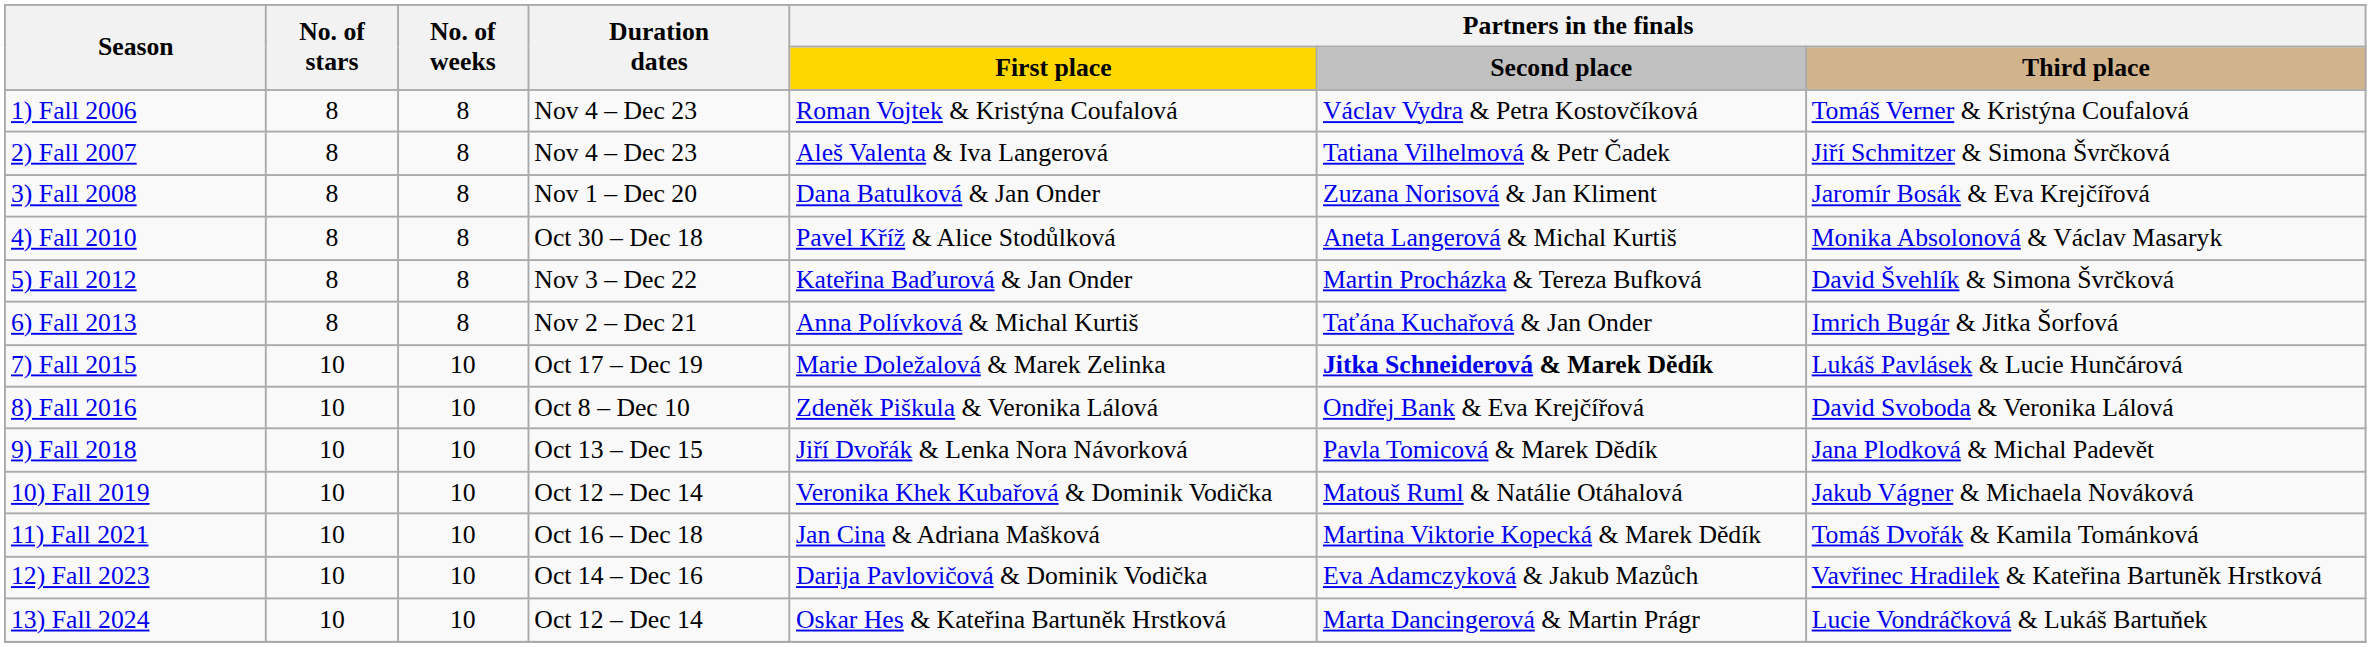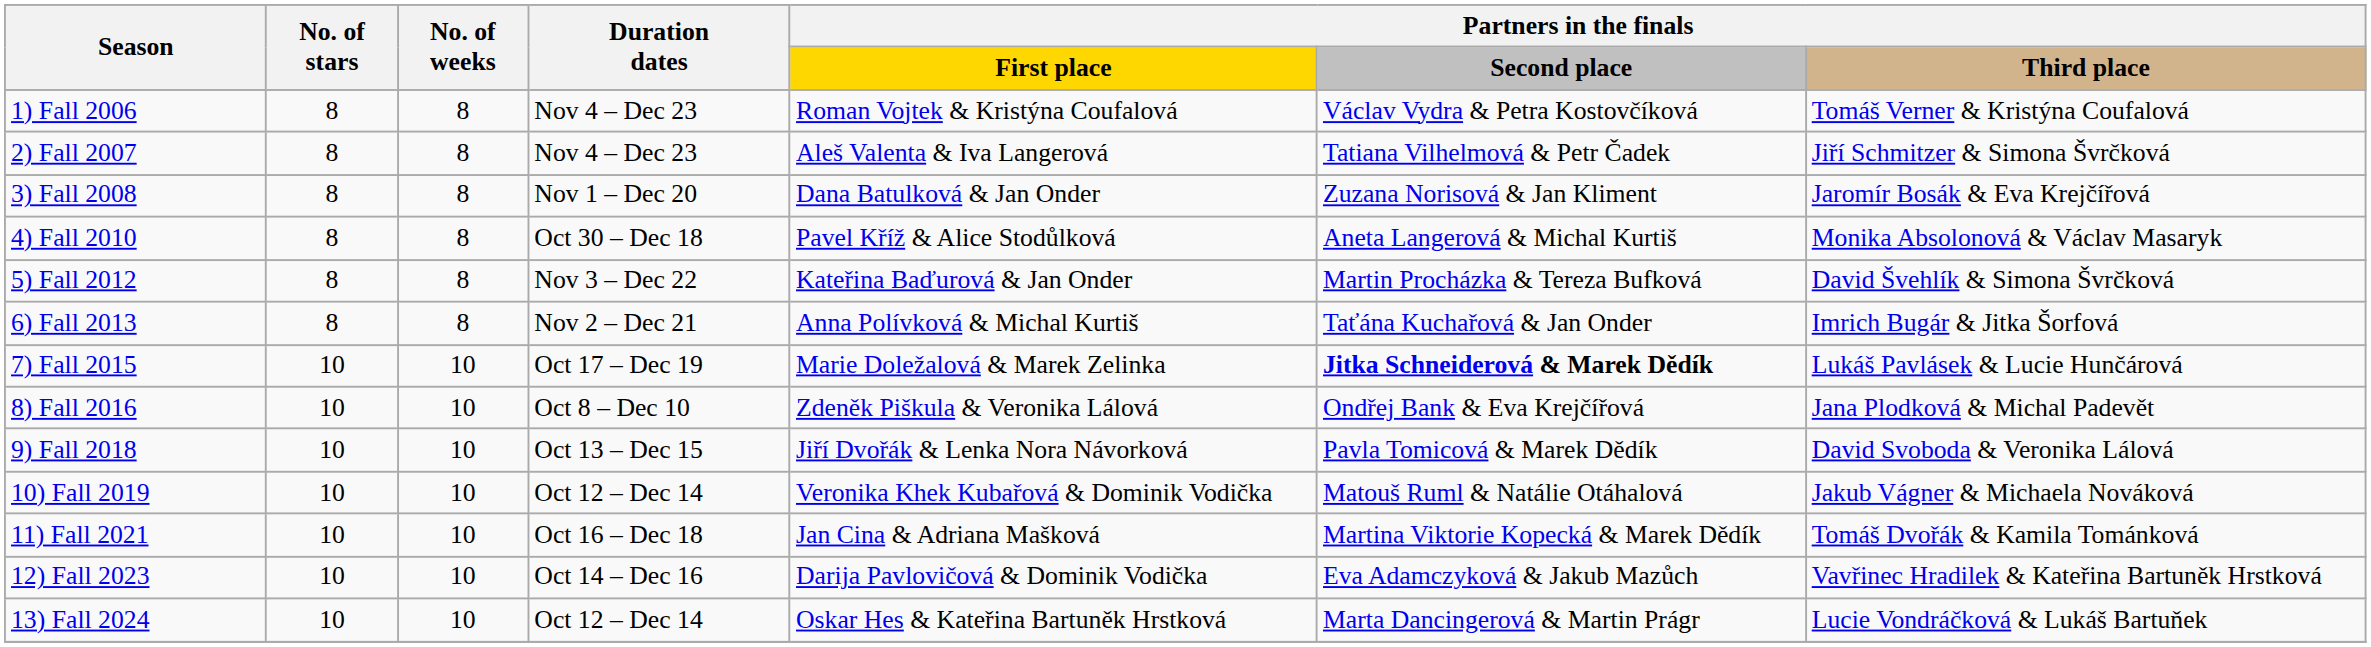 <table class="wikitable" style="white-space:nowrap; font-size:85%;">
 <tr>
 <th style="width:10%;" rowspan="2">Season</th>
 <th style="width:5%;" rowspan="2">No. of<br>stars</th>
 <th style="width:5%;" rowspan="2">No. of<br>weeks</th>
 <th style="width:10%;" rowspan="2">Duration <br>dates</th>
 <th style="width:45%;" colspan="3">Partners in the finals</th>
 </tr>
 <tr>
 <th style="width:15%; background:gold;">First place</th>
 <th style="width:15%; background:silver;">Second place</th>
 <th style="width:15%; background:tan;">Third place</th>
 </tr>
 <tr>
 <td><a href='#'>1) Fall 2006</a></td>
 <td style="text-align:center;">8</td>
 <td style="text-align:center;">8</td>
 <td>Nov 4 – Dec 23</td>
 <td><a href='#'>Roman Vojtek</a> & Kristýna Coufalová</td>
 <td><a href='#'>Václav Vydra</a> & Petra Kostovčíková</td>
 <td><a href='#'>Tomáš Verner</a> & Kristýna Coufalová</td>
 </tr>
 <tr>
 <td><a href='#'>2) Fall 2007</a></td>
 <td style="text-align:center;">8</td>
 <td style="text-align:center;">8</td>
 <td>Nov 4 – Dec 23</td>
 <td><a href='#'>Aleš Valenta</a> & Iva Langerová</td>
 <td><a href='#'>Tatiana Vilhelmová</a> & Petr Čadek</td>
 <td><a href='#'>Jiří Schmitzer</a> & Simona Švrčková</td>
 </tr>
 <tr>
 <td><a href='#'>3) Fall 2008</a></td>
 <td style="text-align:center;">8</td>
 <td style="text-align:center;">8</td>
 <td>Nov 1 – Dec 20</td>
 <td><a href='#'>Dana Batulková</a> & Jan Onder</td>
 <td><a href='#'>Zuzana Norisová</a> & Jan Kliment</td>
 <td><a href='#'>Jaromír Bosák</a> & Eva Krejčířová</td>
 </tr>
 <tr>
 <td><a href='#'>4) Fall 2010</a></td>
 <td style="text-align:center;">8</td>
 <td style="text-align:center;">8</td>
 <td>Oct 30 – Dec 18</td>
 <td><a href='#'>Pavel Kříž</a> & Alice Stodůlková</td>
 <td><a href='#'>Aneta Langerová</a> & Michal Kurtiš</td>
 <td><a href='#'>Monika Absolonová</a> & Václav Masaryk</td>
 </tr>
 <tr>
 <td><a href='#'>5) Fall 2012</a></td>
 <td style="text-align:center;">8</td>
 <td style="text-align:center;">8</td>
 <td>Nov 3 – Dec 22</td>
 <td><a href='#'>Kateřina Baďurová</a> & Jan Onder</td>
 <td><a href='#'>Martin Procházka</a> & Tereza Bufková</td>
 <td><a href='#'>David Švehlík</a> & Simona Švrčková</td>
 </tr>
 <tr>
 <td><a href='#'>6) Fall 2013</a></td>
 <td style="text-align:center;">8</td>
 <td style="text-align:center;">8</td>
 <td>Nov 2 – Dec 21</td>
 <td><a href='#'>Anna Polívková</a> & Michal Kurtiš</td>
 <td><a href='#'>Taťána Kuchařová</a> & Jan Onder</td>
 <td><a href='#'>Imrich Bugár</a> & Jitka Šorfová</td>
 </tr>
 <tr>
 <td><a href='#'>7) Fall 2015</a></td>
 <td style="text-align:center;">10</td>
 <td style="text-align:center;">10</td>
 <td>Oct 17 – Dec 19</td>
 <td><a href='#'>Marie Doležalová</a> & Marek Zelinka</td>
 <td><strong><a href='#'>Jitka Schneiderová</a> & Marek Dědík</strong></td>
 <td><a href='#'>Lukáš Pavlásek</a> & Lucie Hunčárová</td>
 </tr>
 <tr>
 <td><a href='#'>8) Fall 2016</a></td>
 <td style="text-align:center;">10</td>
 <td style="text-align:center;">10</td>
 <td>Oct 8 – Dec 10</td>
 <td><a href='#'>Zdeněk Piškula</a> & Veronika Lálová</td>
 <td><a href='#'>Ondřej Bank</a> & Eva Krejčířová</td>
-<td><a href='#'>David Svoboda</a> & Veronika Lálová</td>
+<td><a href='#'>Jana Plodková</a> & Michal Padevět</td>
 </tr>
 <tr>
 <td><a href='#'>9) Fall 2018</a></td>
 <td style="text-align:center;">10</td>
 <td style="text-align:center;">10</td>
 <td>Oct 13 – Dec 15</td>
 <td><a href='#'>Jiří Dvořák</a> & Lenka Nora Návorková</td>
 <td><a href='#'>Pavla Tomicová</a> & Marek Dědík</td>
-<td><a href='#'>Jana Plodková</a> & Michal Padevět</td>
+<td><a href='#'>David Svoboda</a> & Veronika Lálová</td>
 </tr>
 <tr>
 <td><a href='#'>10) Fall 2019</a></td>
 <td style="text-align:center;">10</td>
 <td style="text-align:center;">10</td>
 <td>Oct 12 – Dec 14</td>
 <td><a href='#'>Veronika Khek Kubařová</a> & Dominik Vodička</td>
 <td><a href='#'>Matouš Ruml</a> & Natálie Otáhalová</td>
 <td><a href='#'>Jakub Vágner</a> & Michaela Nováková</td>
 </tr>
 <tr>
 <td><a href='#'>11) Fall 2021</a></td>
 <td style="text-align:center;">10</td>
 <td style="text-align:center;">10</td>
 <td>Oct 16 – Dec 18</td>
 <td><a href='#'>Jan Cina</a> & Adriana Mašková</td>
 <td><a href='#'>Martina Viktorie Kopecká</a> & Marek Dědík</td>
 <td><a href='#'>Tomáš Dvořák</a> & Kamila Tománková</td>
 </tr>
 <tr>
 <td><a href='#'>12) Fall 2023</a></td>
 <td style="text-align:center;">10</td>
 <td style="text-align:center;">10</td>
 <td>Oct 14 – Dec 16</td>
 <td><a href='#'>Darija Pavlovičová</a> & Dominik Vodička</td>
 <td><a href='#'>Eva Adamczyková</a> & Jakub Mazůch</td>
 <td><a href='#'>Vavřinec Hradilek</a> & Kateřina Bartuněk Hrstková</td>
 </tr>
 <tr>
 <td><a href='#'>13) Fall 2024</a></td>
 <td style="text-align:center;">10</td>
 <td style="text-align:center;">10</td>
 <td>Oct 12 – Dec 14</td>
 <td><a href='#'>Oskar Hes</a> & Kateřina Bartuněk Hrstková</td>
 <td><a href='#'>Marta Dancingerová</a> & Martin Prágr</td>
 <td><a href='#'>Lucie Vondráčková</a> & Lukáš Bartuňek</td>
 </tr>
 <tr>
 </tr>
 </table>
